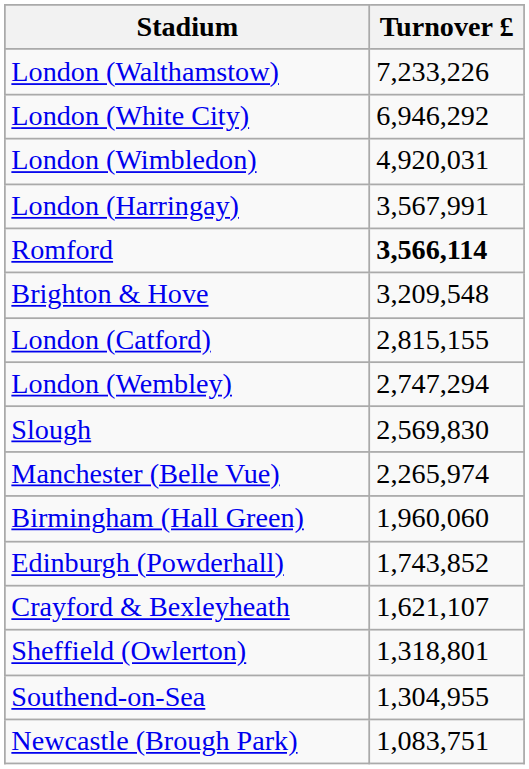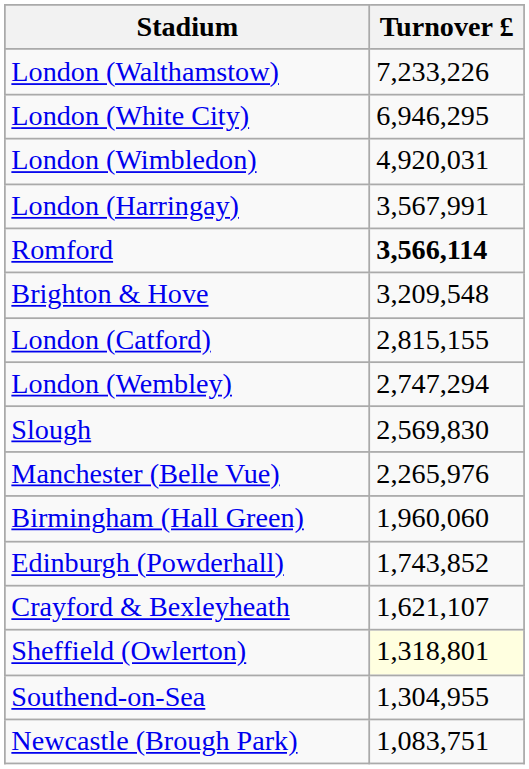 <table class="wikitable">
 <tr>
 <th width=200>Stadium</th>
 <th width=80>Turnover £</th>
 </tr>
 <tr>
 <td><a href='#'>London (Walthamstow)</a></td>
 <td>7,233,226</td>
 </tr>
 <tr>
 <td><a href='#'>London (White City)</a></td>
-<td>6,946,292</td>
+<td>6,946,295</td>
 </tr>
 <tr>
 <td><a href='#'>London (Wimbledon)</a></td>
 <td>4,920,031</td>
 </tr>
 <tr>
 <td><a href='#'>London (Harringay)</a></td>
 <td>3,567,991</td>
 </tr>
 <tr>
 <td><a href='#'>Romford</a></td>
 <td><strong>3,566,114</strong></td>
 </tr>
 <tr>
 <td><a href='#'>Brighton & Hove</a></td>
 <td>3,209,548</td>
 </tr>
 <tr>
 <td><a href='#'>London (Catford)</a></td>
 <td>2,815,155</td>
 </tr>
 <tr>
 <td><a href='#'>London (Wembley)</a></td>
 <td>2,747,294</td>
 </tr>
 <tr>
 <td><a href='#'>Slough</a></td>
 <td>2,569,830</td>
 </tr>
 <tr>
 <td><a href='#'>Manchester (Belle Vue)</a></td>
-<td>2,265,974</td>
+<td>2,265,976</td>
 </tr>
 <tr>
 <td><a href='#'>Birmingham (Hall Green)</a></td>
 <td>1,960,060</td>
 </tr>
 <tr>
 <td><a href='#'>Edinburgh (Powderhall)</a></td>
 <td>1,743,852</td>
 </tr>
 <tr>
 <td><a href='#'>Crayford & Bexleyheath</a></td>
 <td>1,621,107</td>
 </tr>
 <tr>
 <td><a href='#'>Sheffield (Owlerton)</a></td>
-<td>1,318,801</td>
+<td style="background: lightyellow;">1,318,801</td>
 </tr>
 <tr>
 <td><a href='#'>Southend-on-Sea</a></td>
 <td>1,304,955</td>
 </tr>
 <tr>
 <td><a href='#'>Newcastle (Brough Park)</a></td>
 <td>1,083,751</td>
 </tr>
 </table>
